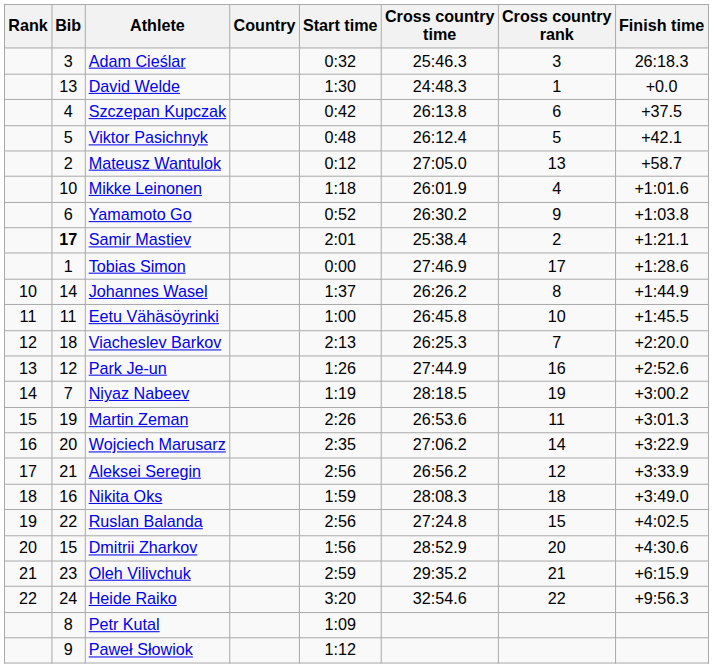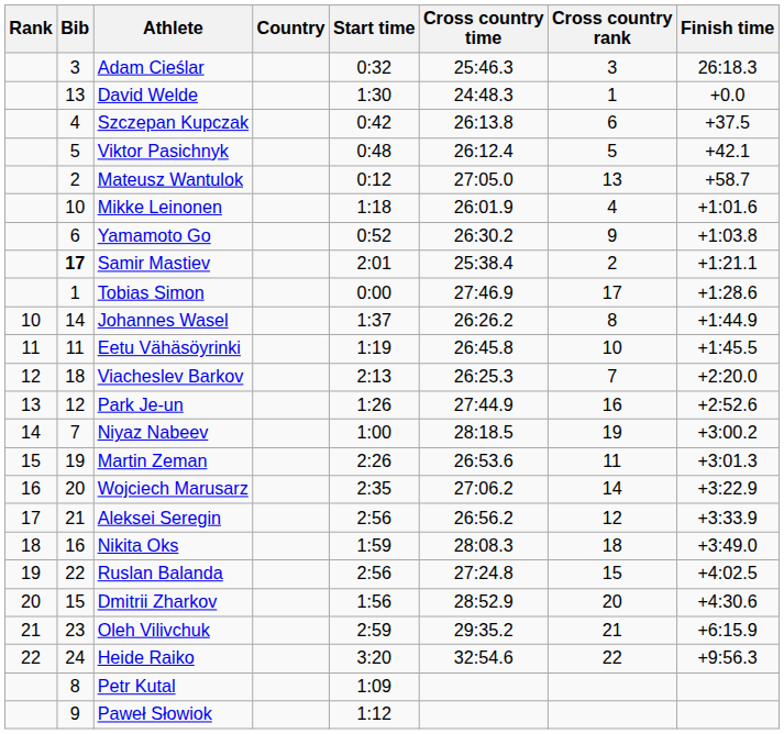 <table class="wikitable sortable" style="text-align:center">
 <tr>
 <th>Rank</th>
 <th>Bib</th>
 <th>Athlete</th>
 <th>Country</th>
 <th>Start time</th>
 <th>Cross country<br>time</th>
 <th>Cross country<br>rank</th>
 <th>Finish time</th>
 </tr>
 <tr>
 <td></td>
 <td>3</td>
 <td align=left><a href='#'>Adam Cieślar</a></td>
 <td align=left></td>
 <td>0:32</td>
 <td>25:46.3</td>
 <td>3</td>
 <td>26:18.3</td>
 </tr>
 <tr>
 <td></td>
 <td>13</td>
 <td align=left><a href='#'>David Welde</a></td>
 <td align=left></td>
 <td>1:30</td>
 <td>24:48.3</td>
 <td>1</td>
 <td>+0.0</td>
 </tr>
 <tr>
 <td></td>
 <td>4</td>
 <td align=left><a href='#'>Szczepan Kupczak</a></td>
 <td align=left></td>
 <td>0:42</td>
 <td>26:13.8</td>
 <td>6</td>
 <td>+37.5</td>
 </tr>
 <tr>
 <td></td>
 <td>5</td>
 <td align=left><a href='#'>Viktor Pasichnyk</a></td>
 <td align=left></td>
 <td>0:48</td>
 <td>26:12.4</td>
 <td>5</td>
 <td>+42.1</td>
 </tr>
 <tr>
 <td></td>
 <td>2</td>
 <td align=left><a href='#'>Mateusz Wantulok</a></td>
 <td align=left></td>
 <td>0:12</td>
 <td>27:05.0</td>
 <td>13</td>
 <td>+58.7</td>
 </tr>
 <tr>
 <td></td>
 <td>10</td>
 <td align=left><a href='#'>Mikke Leinonen</a></td>
 <td align=left></td>
 <td>1:18</td>
 <td>26:01.9</td>
 <td>4</td>
 <td>+1:01.6</td>
 </tr>
 <tr>
 <td></td>
 <td>6</td>
 <td align=left><a href='#'>Yamamoto Go</a></td>
 <td align=left></td>
 <td>0:52</td>
 <td>26:30.2</td>
 <td>9</td>
 <td>+1:03.8</td>
 </tr>
 <tr>
 <td></td>
 <td><strong>17</strong></td>
 <td align=left><a href='#'>Samir Mastiev</a></td>
 <td align=left></td>
 <td>2:01</td>
 <td>25:38.4</td>
 <td>2</td>
 <td>+1:21.1</td>
 </tr>
 <tr>
 <td></td>
 <td>1</td>
 <td align=left><a href='#'>Tobias Simon</a></td>
 <td align=left></td>
 <td>0:00</td>
 <td>27:46.9</td>
 <td>17</td>
 <td>+1:28.6</td>
 </tr>
 <tr>
 <td>10</td>
 <td>14</td>
 <td align=left><a href='#'>Johannes Wasel</a></td>
 <td align=left></td>
 <td>1:37</td>
 <td>26:26.2</td>
 <td>8</td>
 <td>+1:44.9</td>
 </tr>
 <tr>
 <td>11</td>
 <td>11</td>
 <td align=left><a href='#'>Eetu Vähäsöyrinki</a></td>
 <td align=left></td>
-<td>1:00</td>
+<td>1:19</td>
 <td>26:45.8</td>
 <td>10</td>
 <td>+1:45.5</td>
 </tr>
 <tr>
 <td>12</td>
 <td>18</td>
 <td align=left><a href='#'>Viacheslev Barkov</a></td>
 <td align=left></td>
 <td>2:13</td>
 <td>26:25.3</td>
 <td>7</td>
 <td>+2:20.0</td>
 </tr>
 <tr>
 <td>13</td>
 <td>12</td>
 <td align=left><a href='#'>Park Je-un</a></td>
 <td align=left></td>
 <td>1:26</td>
 <td>27:44.9</td>
 <td>16</td>
 <td>+2:52.6</td>
 </tr>
 <tr>
 <td>14</td>
 <td>7</td>
 <td align=left><a href='#'>Niyaz Nabeev</a></td>
 <td align=left></td>
-<td>1:19</td>
+<td>1:00</td>
 <td>28:18.5</td>
 <td>19</td>
 <td>+3:00.2</td>
 </tr>
 <tr>
 <td>15</td>
 <td>19</td>
 <td align=left><a href='#'>Martin Zeman</a></td>
 <td align=left></td>
 <td>2:26</td>
 <td>26:53.6</td>
 <td>11</td>
 <td>+3:01.3</td>
 </tr>
 <tr>
 <td>16</td>
 <td>20</td>
 <td align=left><a href='#'>Wojciech Marusarz</a></td>
 <td align=left></td>
 <td>2:35</td>
 <td>27:06.2</td>
 <td>14</td>
 <td>+3:22.9</td>
 </tr>
 <tr>
 <td>17</td>
 <td>21</td>
 <td align=left><a href='#'>Aleksei Seregin</a></td>
 <td align=left></td>
 <td>2:56</td>
 <td>26:56.2</td>
 <td>12</td>
 <td>+3:33.9</td>
 </tr>
 <tr>
 <td>18</td>
 <td>16</td>
 <td align=left><a href='#'>Nikita Oks</a></td>
 <td align=left></td>
 <td>1:59</td>
 <td>28:08.3</td>
 <td>18</td>
 <td>+3:49.0</td>
 </tr>
 <tr>
 <td>19</td>
 <td>22</td>
 <td align=left><a href='#'>Ruslan Balanda</a></td>
 <td align=left></td>
 <td>2:56</td>
 <td>27:24.8</td>
 <td>15</td>
 <td>+4:02.5</td>
 </tr>
 <tr>
 <td>20</td>
 <td>15</td>
 <td align=left><a href='#'>Dmitrii Zharkov</a></td>
 <td align=left></td>
 <td>1:56</td>
 <td>28:52.9</td>
 <td>20</td>
 <td>+4:30.6</td>
 </tr>
 <tr>
 <td>21</td>
 <td>23</td>
 <td align=left><a href='#'>Oleh Vilivchuk</a></td>
 <td align=left></td>
 <td>2:59</td>
 <td>29:35.2</td>
 <td>21</td>
 <td>+6:15.9</td>
 </tr>
 <tr>
 <td>22</td>
 <td>24</td>
 <td align=left><a href='#'>Heide Raiko</a></td>
 <td align=left></td>
 <td>3:20</td>
 <td>32:54.6</td>
 <td>22</td>
 <td>+9:56.3</td>
 </tr>
 <tr>
 <td></td>
 <td>8</td>
 <td align=left><a href='#'>Petr Kutal</a></td>
 <td align=left></td>
 <td>1:09</td>
 <td></td>
 <td></td>
 <td></td>
 </tr>
 <tr>
 <td></td>
 <td>9</td>
 <td align=left><a href='#'>Paweł Słowiok</a></td>
 <td align=left></td>
 <td>1:12</td>
 <td></td>
 <td></td>
 <td></td>
 </tr>
 </table>
